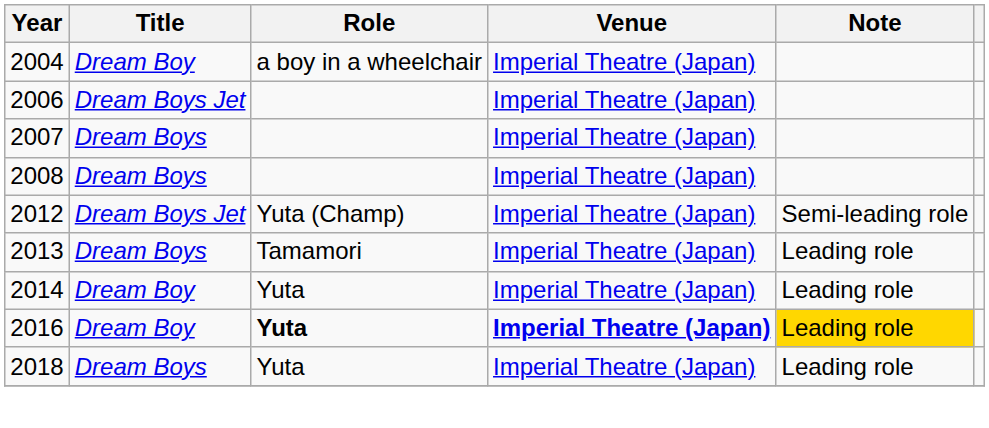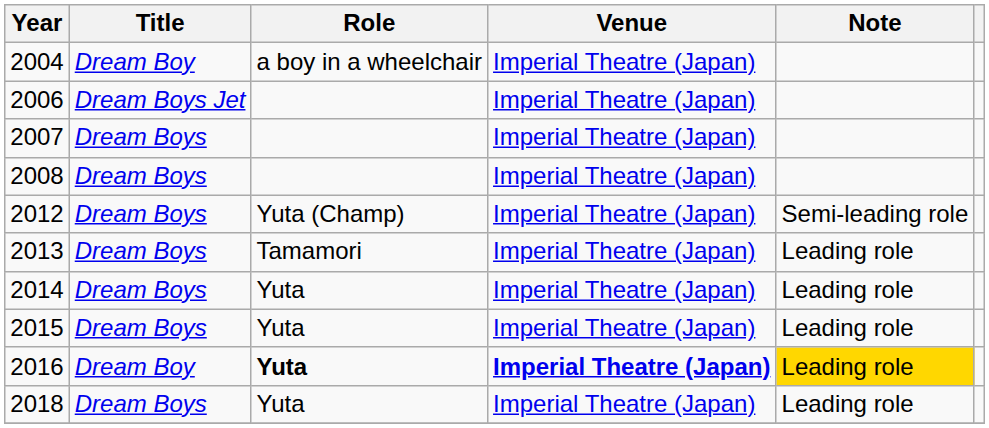 <table class="wikitable plainrowheaders">
 <tr>
 <th scope="col">Year</th>
 <th scope="col">Title</th>
 <th scope="col">Role</th>
 <th scope="col">Venue</th>
 <th scope="col">Note</th>
 <th scope="col"></th>
 </tr>
 <tr>
 <td>2004</td>
 <td><em><a href='#'>Dream Boy</a></em></td>
 <td>a boy in a wheelchair</td>
 <td><a href='#'>Imperial Theatre (Japan)</a></td>
 <td></td>
 <td></td>
 </tr>
 <tr>
 <td>2006</td>
 <td><em><a href='#'>Dream Boys Jet</a></em></td>
 <td></td>
 <td><a href='#'>Imperial Theatre (Japan)</a></td>
 <td></td>
 <td></td>
 </tr>
 <tr>
 <td>2007</td>
 <td><em><a href='#'>Dream Boys</a></em></td>
 <td></td>
 <td><a href='#'>Imperial Theatre (Japan)</a></td>
 <td></td>
 <td></td>
 </tr>
 <tr>
 <td>2008</td>
 <td><em><a href='#'>Dream Boys</a></em></td>
 <td></td>
 <td><a href='#'>Imperial Theatre (Japan)</a></td>
 <td></td>
 <td></td>
 </tr>
 <tr>
 <td>2012</td>
-<td><em><a href='#'>Dream Boys Jet</a></em></td>
+<td><em><a href='#'>Dream Boys</a></em></td>
 <td>Yuta (Champ)</td>
 <td><a href='#'>Imperial Theatre (Japan)</a></td>
 <td>Semi-leading role</td>
 <td></td>
 </tr>
 <tr>
 <td>2013</td>
 <td><em><a href='#'>Dream Boys</a></em></td>
 <td>Tamamori</td>
 <td><a href='#'>Imperial Theatre (Japan)</a></td>
 <td>Leading role</td>
 <td></td>
 </tr>
 <tr>
 <td>2014</td>
-<td><em><a href='#'>Dream Boy</a></em></td>
+<td><em><a href='#'>Dream Boys</a></em></td>
+<td>Yuta</td>
+<td><a href='#'>Imperial Theatre (Japan)</a></td>
+<td>Leading role</td>
+<td></td>
+</tr>
+<tr>
+<td>2015</td>
+<td><em><a href='#'>Dream Boys</a></em></td>
 <td>Yuta</td>
 <td><a href='#'>Imperial Theatre (Japan)</a></td>
 <td>Leading role</td>
 <td></td>
 </tr>
 <tr>
 <td>2016</td>
 <td><em><a href='#'>Dream Boy</a></em></td>
 <td><strong>Yuta</strong></td>
 <td><strong><a href='#'>Imperial Theatre (Japan)</a></strong></td>
 <td style="background: gold;">Leading role</td>
 <td></td>
 </tr>
 <tr>
 <td>2018</td>
 <td><em><a href='#'>Dream Boys</a></em></td>
 <td>Yuta</td>
 <td><a href='#'>Imperial Theatre (Japan)</a></td>
 <td>Leading role</td>
 <td></td>
 </tr>
 <tr>
 </tr>
 </table>
